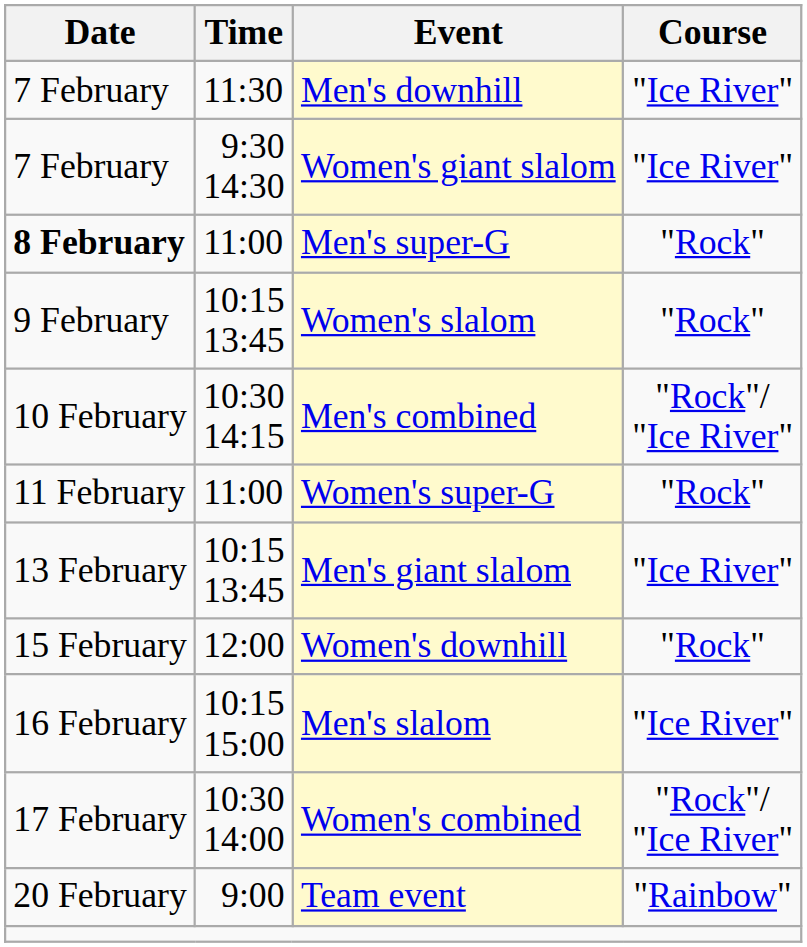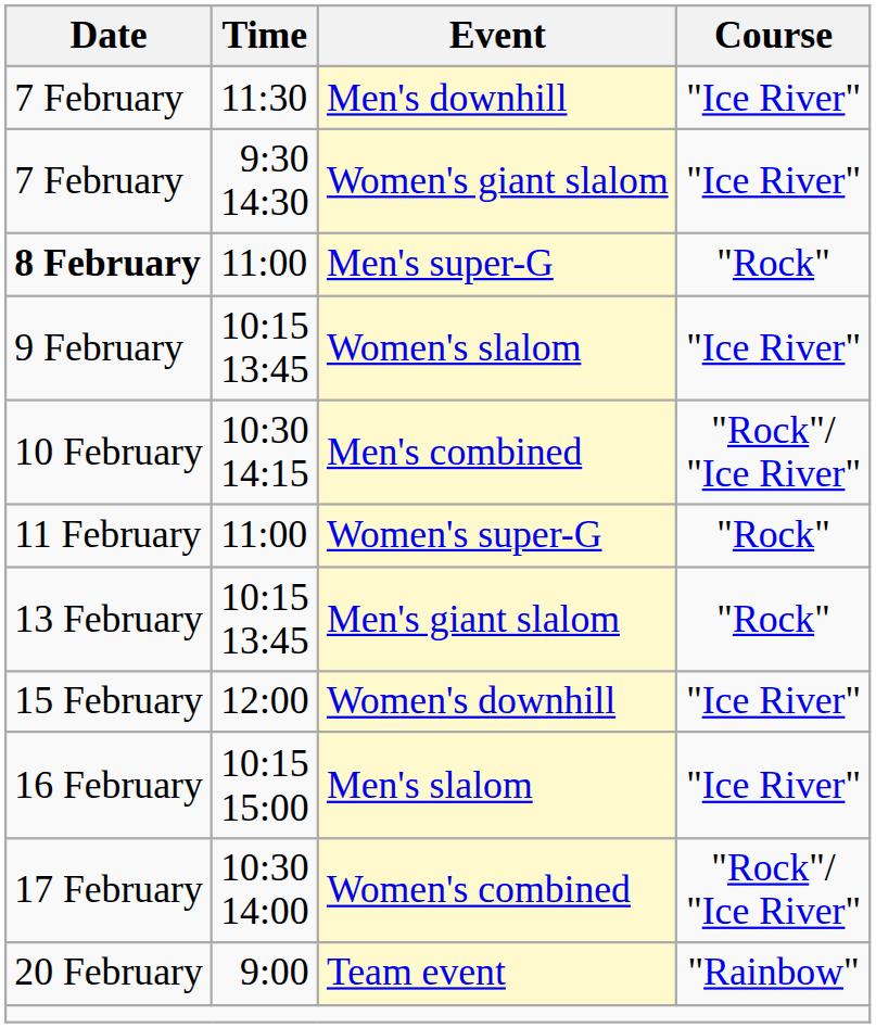 <table class=wikitable>
 <tr>
 <th>Date</th>
 <th>Time</th>
 <th>Event</th>
 <th>Course</th>
 </tr>
 <tr>
 <td>7 February</td>
 <td>11:30</td>
 <td style="background:lemonchiffon"><a href='#'>Men's downhill</a></td>
 <td align=center>"<a href='#'>Ice River</a>"</td>
 </tr>
 <tr>
 <td>7 February</td>
 <td align=right>9:30<br>14:30</td>
 <td style=background:lemonchiffon><a href='#'>Women's giant slalom</a></td>
 <td align=center>"<a href='#'>Ice River</a>"</td>
 </tr>
 <tr>
 <td><strong>8 February</strong></td>
 <td>11:00</td>
 <td style=background:lemonchiffon><a href='#'>Men's super-G</a></td>
 <td align=center>"<a href='#'>Rock</a>"</td>
 </tr>
 <tr>
 <td>9 February</td>
 <td>10:15<br>13:45</td>
 <td style=background:lemonchiffon><a href='#'>Women's slalom</a></td>
-<td align=center>"<a href='#'>Rock</a>"</td>
+<td align=center>"<a href='#'>Ice River</a>"</td>
 </tr>
 <tr>
 <td>10 February</td>
 <td>10:30<br>14:15</td>
 <td style=background:lemonchiffon><a href='#'>Men's combined</a></td>
 <td align=center>"<a href='#'>Rock</a>"/<br>"<a href='#'>Ice River</a>"</td>
 </tr>
 <tr>
 <td>11 February</td>
 <td>11:00</td>
 <td style=background:lemonchiffon><a href='#'>Women's super-G</a></td>
 <td align=center>"<a href='#'>Rock</a>"</td>
 </tr>
 <tr>
 <td>13 February</td>
 <td>10:15<br>13:45</td>
 <td style=background:lemonchiffon><a href='#'>Men's giant slalom</a></td>
-<td align=center>"<a href='#'>Ice River</a>"</td>
+<td align=center>"<a href='#'>Rock</a>"</td>
 </tr>
 <tr>
 <td>15 February</td>
 <td>12:00</td>
 <td style=background:lemonchiffon><a href='#'>Women's downhill</a></td>
-<td align=center>"<a href='#'>Rock</a>"</td>
+<td align=center>"<a href='#'>Ice River</a>"</td>
 </tr>
 <tr>
 <td>16 February</td>
 <td>10:15<br>15:00</td>
 <td style=background:lemonchiffon><a href='#'>Men's slalom</a></td>
 <td align=center>"<a href='#'>Ice River</a>"</td>
 </tr>
 <tr>
 <td>17 February</td>
 <td>10:30<br>14:00</td>
 <td style=background:lemonchiffon><a href='#'>Women's combined</a></td>
 <td align=center>"<a href='#'>Rock</a>"/<br>"<a href='#'>Ice River</a>"</td>
 </tr>
 <tr>
 <td>20 February</td>
 <td align=right>9:00</td>
 <td style=background:lemonchiffon><a href='#'>Team event</a></td>
 <td align=center>"<a href='#'>Rainbow</a>"</td>
 </tr>
 <tr>
 <td colspan=4></td>
 </tr>
 </table>
